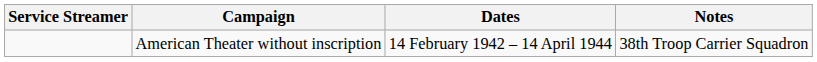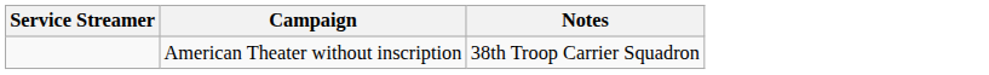 <table class="wikitable">
 <tr style="background:#efefef;">
 <th>Service Streamer</th>
 <th>Campaign</th>
-<th>Dates</th>
 <th>Notes</th>
 </tr>
 <tr>
 <td></td>
 <td>American Theater without inscription</td>
-<td>14 February 1942 – 14 April 1944</td>
 <td>38th Troop Carrier Squadron</td>
 </tr>
 </table>
